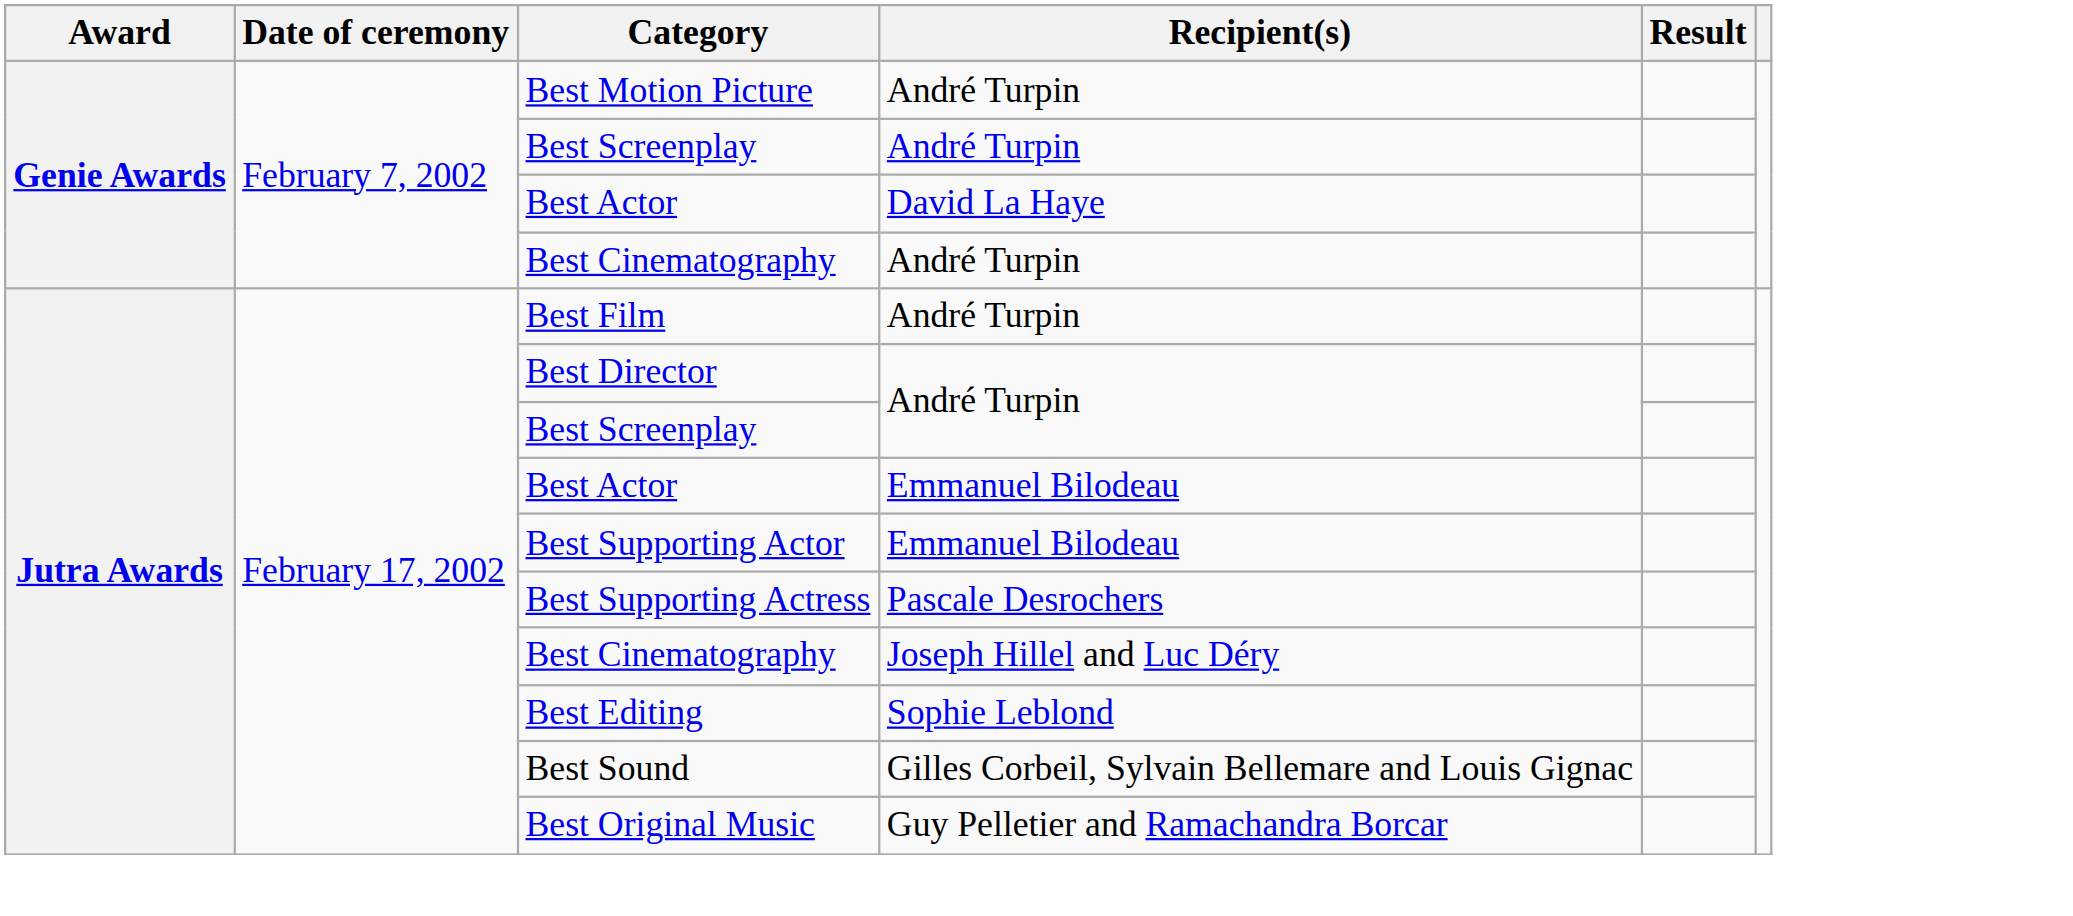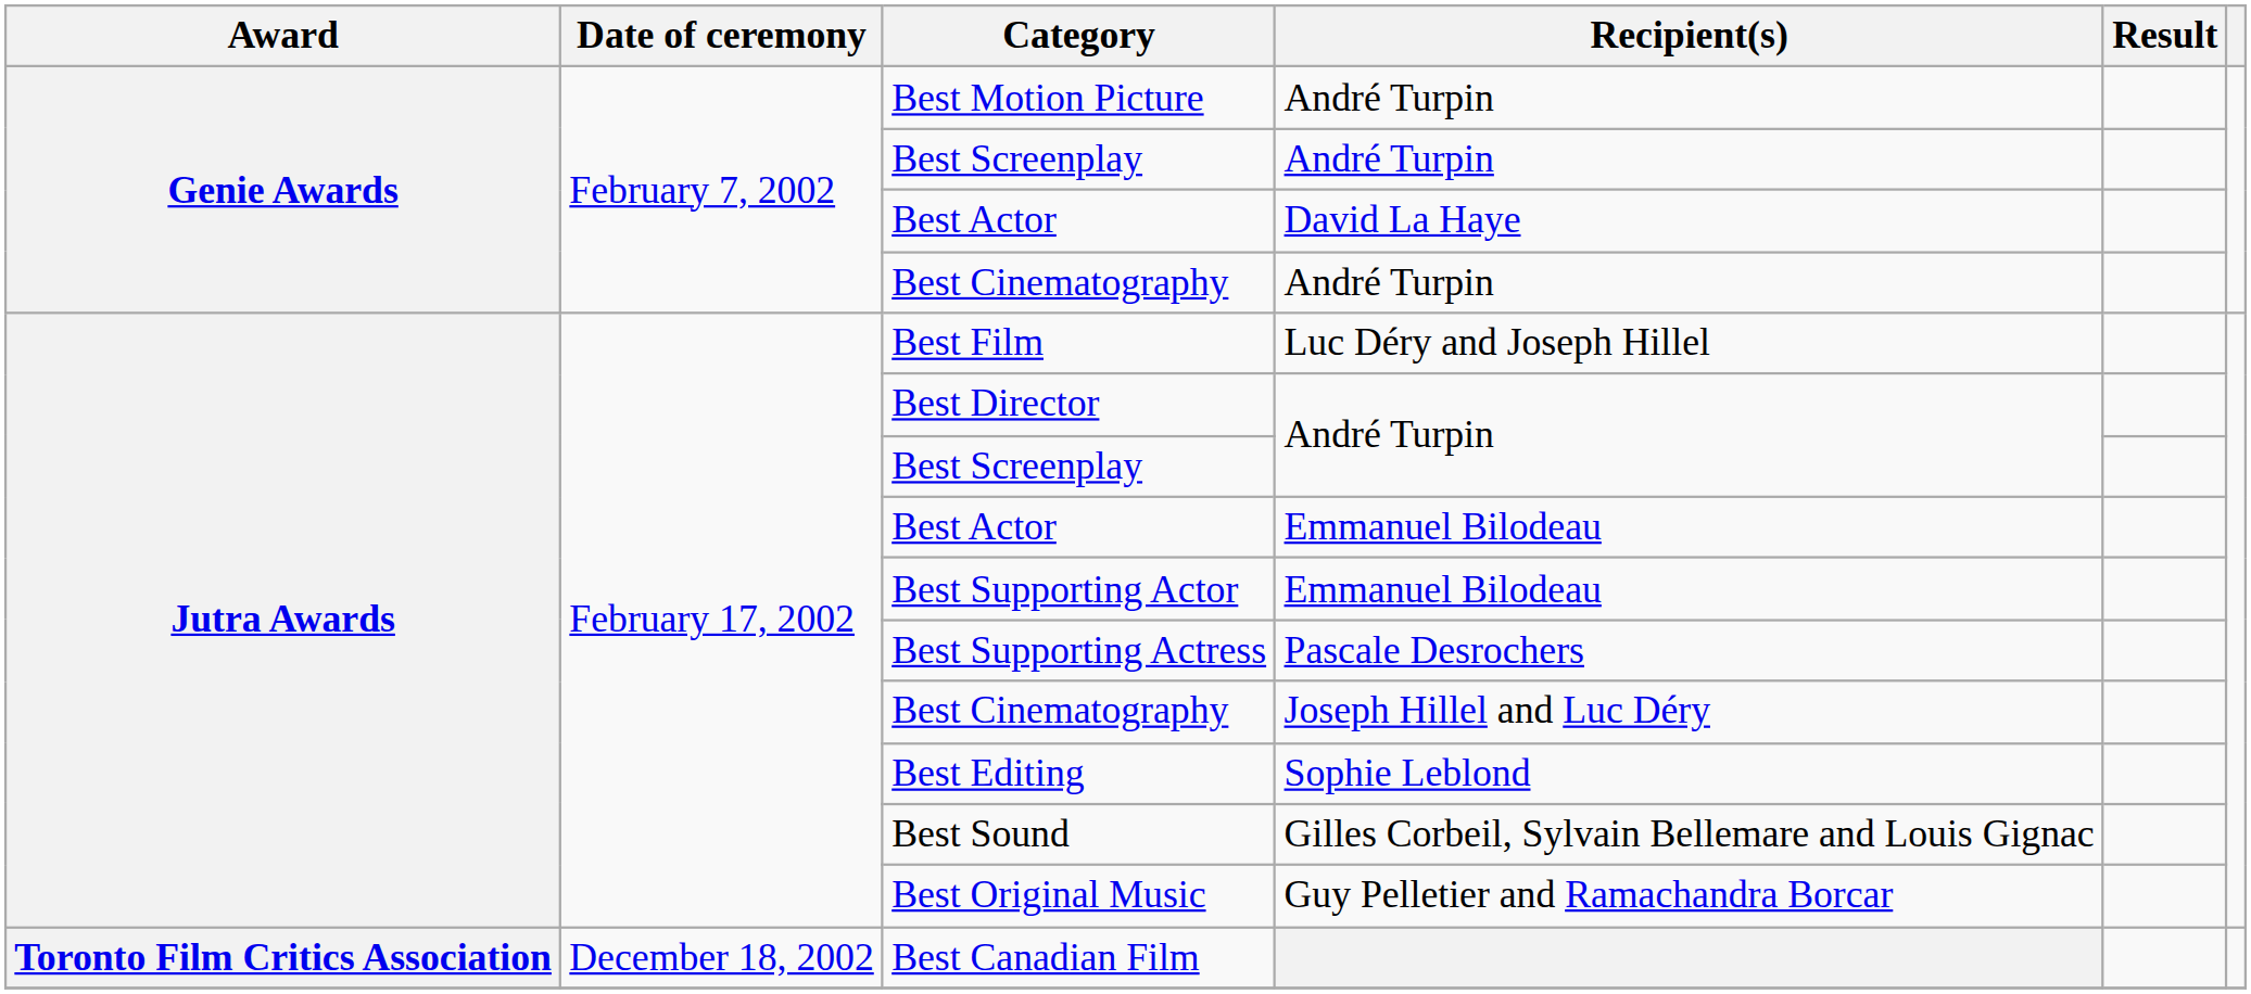 <table class="wikitable plainrowheaders sortable">
 <tr>
 <th scope="col">Award</th>
 <th scope="col">Date of ceremony</th>
 <th scope="col">Category</th>
 <th scope="col">Recipient(s)</th>
 <th scope="col">Result</th>
 <th scope="col" class="unsortable"></th>
 </tr>
 <tr>
 <th scope="row" rowspan=4><a href='#'>Genie Awards</a></th>
 <td rowspan="4"><a href='#'>February 7, 2002</a></td>
 <td><a href='#'>Best Motion Picture</a></td>
 <td>André Turpin</td>
 <td></td>
 <td rowspan="4"></td>
 </tr>
 <tr>
 <td><a href='#'>Best Screenplay</a></td>
 <td><a href='#'>André Turpin</a></td>
 <td></td>
 </tr>
 <tr>
 <td><a href='#'>Best Actor</a></td>
 <td><a href='#'>David La Haye</a></td>
 <td></td>
 </tr>
 <tr>
 <td><a href='#'>Best Cinematography</a></td>
 <td>André Turpin</td>
 <td></td>
 </tr>
 <tr>
 <th scope="row" rowspan=10><a href='#'>Jutra Awards</a></th>
 <td rowspan="10"><a href='#'>February 17, 2002</a></td>
 <td><a href='#'>Best Film</a></td>
-<td>André Turpin</td>
+<td>Luc Déry and Joseph Hillel</td>
 <td></td>
 <td rowspan="10"></td>
 </tr>
 <tr>
 <td><a href='#'>Best Director</a></td>
 <td rowspan="2">André Turpin</td>
 <td></td>
 </tr>
 <tr>
 <td><a href='#'>Best Screenplay</a></td>
 <td></td>
 </tr>
 <tr>
 <td><a href='#'>Best Actor</a></td>
 <td><a href='#'>Emmanuel Bilodeau</a></td>
 <td></td>
 </tr>
 <tr>
 <td><a href='#'>Best Supporting Actor</a></td>
 <td><a href='#'>Emmanuel Bilodeau</a></td>
 <td></td>
 </tr>
 <tr>
 <td><a href='#'>Best Supporting Actress</a></td>
 <td><a href='#'>Pascale Desrochers</a></td>
 <td></td>
 </tr>
 <tr>
 <td><a href='#'>Best Cinematography</a></td>
 <td><a href='#'>Joseph Hillel</a> and <a href='#'>Luc Déry</a></td>
 <td></td>
 </tr>
 <tr>
 <td><a href='#'>Best Editing</a></td>
 <td><a href='#'>Sophie Leblond</a></td>
 <td></td>
 </tr>
 <tr>
 <td>Best Sound</td>
 <td>Gilles Corbeil, Sylvain Bellemare and Louis Gignac</td>
 <td></td>
 </tr>
 <tr>
 <td><a href='#'>Best Original Music</a></td>
 <td>Guy Pelletier and <a href='#'>Ramachandra Borcar</a></td>
 <td></td>
 </tr>
 <tr>
+<th scope="row"><a href='#'>Toronto Film Critics Association</a></th>
+<td rowspan="1"><a href='#'>December 18, 2002</a></td>
+<td><a href='#'>Best Canadian Film</a></td>
+<th></th>
+<td></td>
+<td rowspan=1></td>
+</tr>
+<tr>
 </tr>
 </table>
